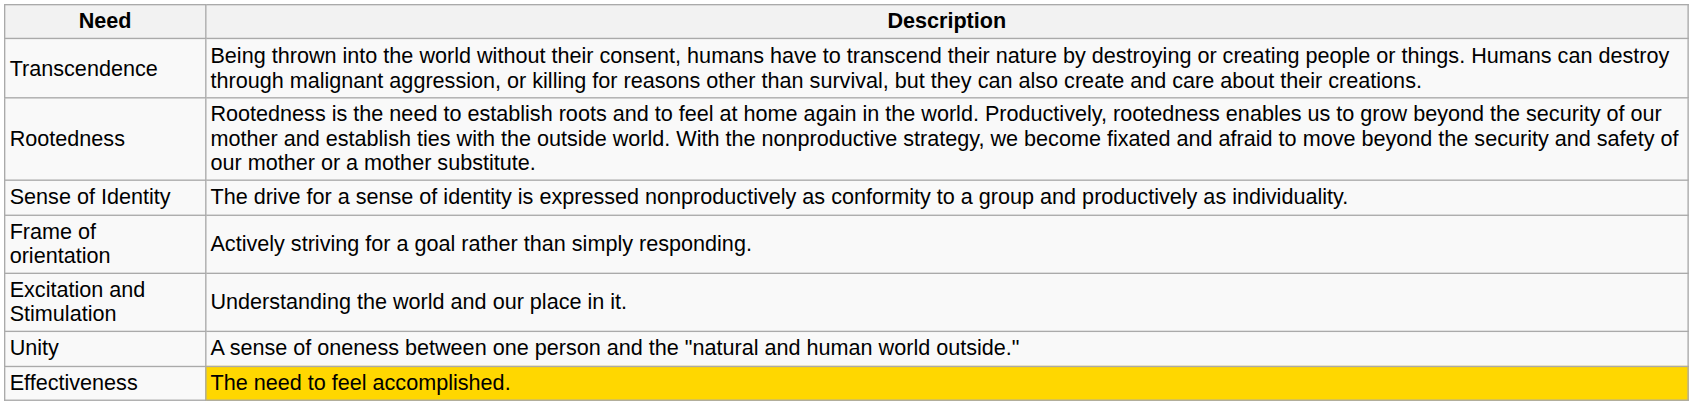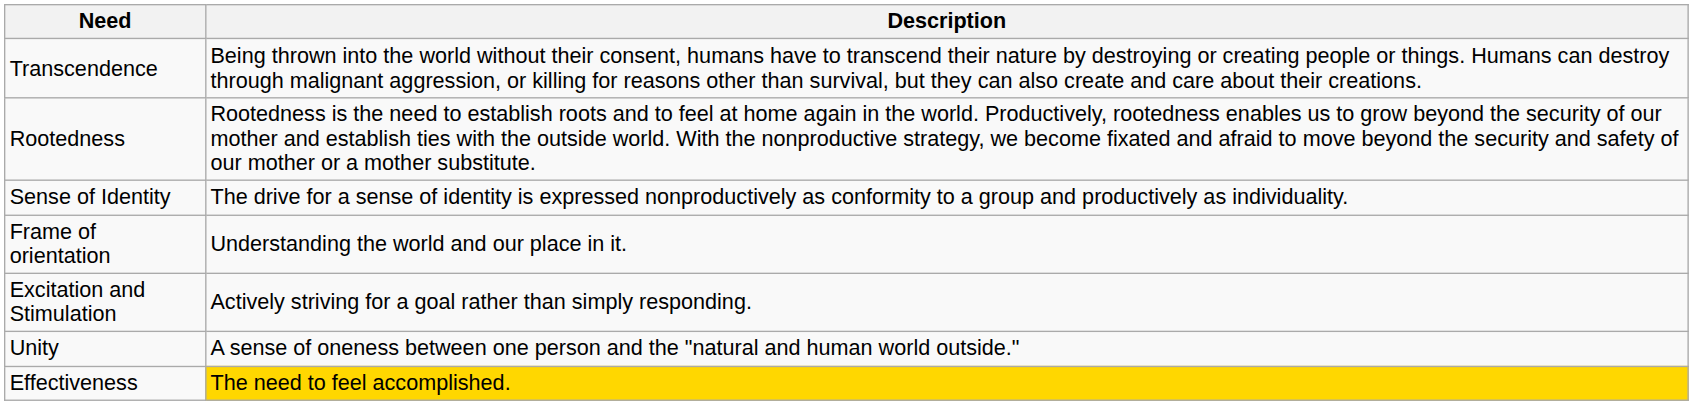 <table class="wikitable">
 <tr>
 <th>Need</th>
 <th>Description</th>
 </tr>
 <tr>
 <td>Transcendence</td>
 <td>Being thrown into the world without their consent, humans have to transcend their nature by destroying or creating people or things. Humans can destroy through malignant aggression, or killing for reasons other than survival, but they can also create and care about their creations.</td>
 </tr>
 <tr>
 <td>Rootedness</td>
 <td>Rootedness is the need to establish roots and to feel at home again in the world. Productively, rootedness enables us to grow beyond the security of our mother and establish ties with the outside world. With the nonproductive strategy, we become fixated and afraid to move beyond the security and safety of our mother or a mother substitute.</td>
 </tr>
 <tr>
 <td>Sense of Identity</td>
 <td>The drive for a sense of identity is expressed nonproductively as conformity to a group and productively as individuality.</td>
 </tr>
 <tr>
 <td>Frame of orientation</td>
-<td>Actively striving for a goal rather than simply responding.</td>
+<td>Understanding the world and our place in it.</td>
 </tr>
 <tr>
 <td>Excitation and Stimulation</td>
-<td>Understanding the world and our place in it.</td>
+<td>Actively striving for a goal rather than simply responding.</td>
 </tr>
 <tr>
 <td>Unity</td>
 <td>A sense of oneness between one person and the "natural and human world outside."</td>
 </tr>
 <tr>
 <td>Effectiveness</td>
 <td style="background: gold;">The need to feel accomplished.</td>
 </tr>
 </table>
